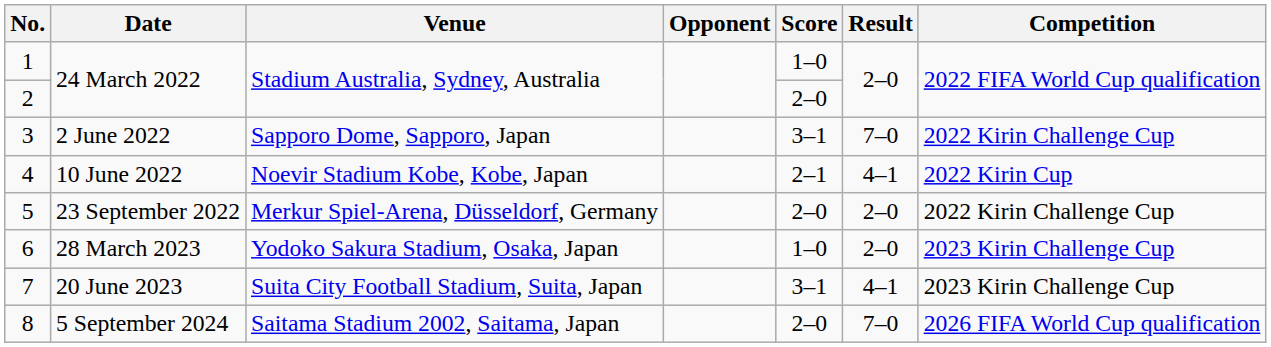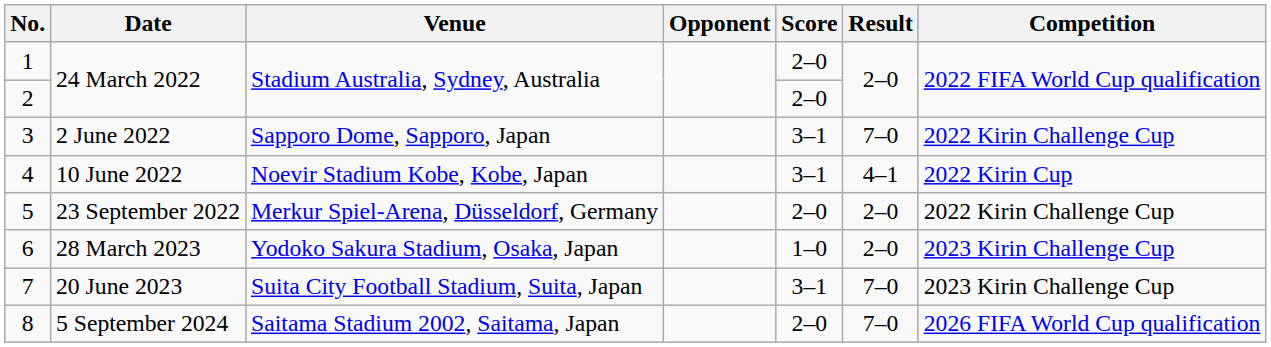 <table class="wikitable sortable">
 <tr>
 <th scope="col">No.</th>
 <th scope="col">Date</th>
 <th scope="col">Venue</th>
 <th scope="col">Opponent</th>
 <th scope="col">Score</th>
 <th scope="col">Result</th>
 <th scope="col">Competition</th>
 </tr>
 <tr>
 <td align="center">1</td>
 <td rowspan="2">24 March 2022</td>
 <td rowspan="2"><a href='#'>Stadium Australia</a>, <a href='#'>Sydney</a>, Australia</td>
 <td rowspan="2"></td>
-<td align="center">1–0</td>
+<td align=center>2–0</td>
 <td rowspan="2" align="center">2–0</td>
 <td rowspan="2"><a href='#'>2022 FIFA World Cup qualification</a></td>
 </tr>
 <tr>
 <td align="center">2</td>
 <td align="center">2–0</td>
 </tr>
 <tr>
 <td align="center">3</td>
 <td>2 June 2022</td>
 <td><a href='#'>Sapporo Dome</a>, <a href='#'>Sapporo</a>, Japan</td>
 <td></td>
 <td align="center">3–1</td>
 <td align="center">7–0</td>
 <td><a href='#'>2022 Kirin Challenge Cup</a></td>
 </tr>
 <tr>
 <td align="center">4</td>
 <td>10 June 2022</td>
 <td><a href='#'>Noevir Stadium Kobe</a>, <a href='#'>Kobe</a>, Japan</td>
 <td></td>
-<td align="center">2–1</td>
+<td align="center">3–1</td>
 <td align="center">4–1</td>
 <td><a href='#'>2022 Kirin Cup</a></td>
 </tr>
 <tr>
 <td align="center">5</td>
 <td>23 September 2022</td>
 <td><a href='#'>Merkur Spiel-Arena</a>, <a href='#'>Düsseldorf</a>, Germany</td>
 <td></td>
 <td align="center">2–0</td>
 <td align="center">2–0</td>
 <td>2022 Kirin Challenge Cup</td>
 </tr>
 <tr>
 <td align="center">6</td>
 <td>28 March 2023</td>
 <td><a href='#'>Yodoko Sakura Stadium</a>, <a href='#'>Osaka</a>, Japan</td>
 <td></td>
 <td align="center">1–0</td>
 <td align="center">2–0</td>
 <td><a href='#'>2023 Kirin Challenge Cup</a></td>
 </tr>
 <tr>
 <td align="center">7</td>
 <td>20 June 2023</td>
 <td><a href='#'>Suita City Football Stadium</a>, <a href='#'>Suita</a>, Japan</td>
 <td></td>
 <td align="center">3–1</td>
-<td align="center">4–1</td>
+<td align="center">7–0</td>
 <td>2023 Kirin Challenge Cup</td>
 </tr>
 <tr>
 <td align="center">8</td>
 <td>5 September 2024</td>
 <td><a href='#'>Saitama Stadium 2002</a>, <a href='#'>Saitama</a>, Japan</td>
 <td></td>
 <td align=center>2–0</td>
 <td align="center">7–0</td>
 <td><a href='#'>2026 FIFA World Cup qualification</a></td>
 </tr>
 </table>
